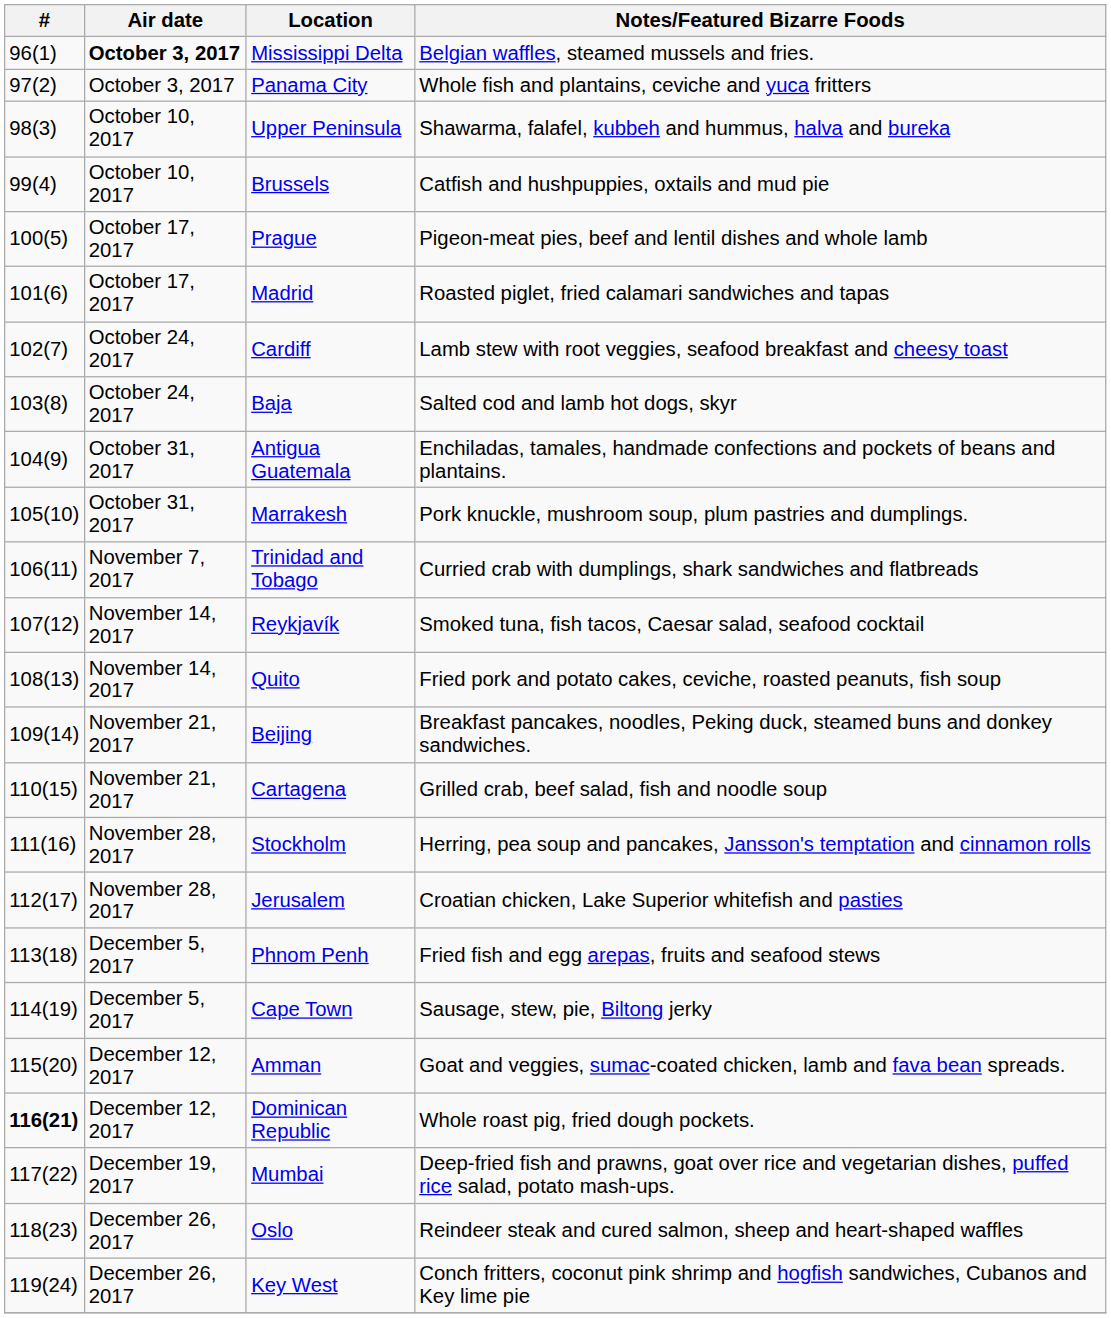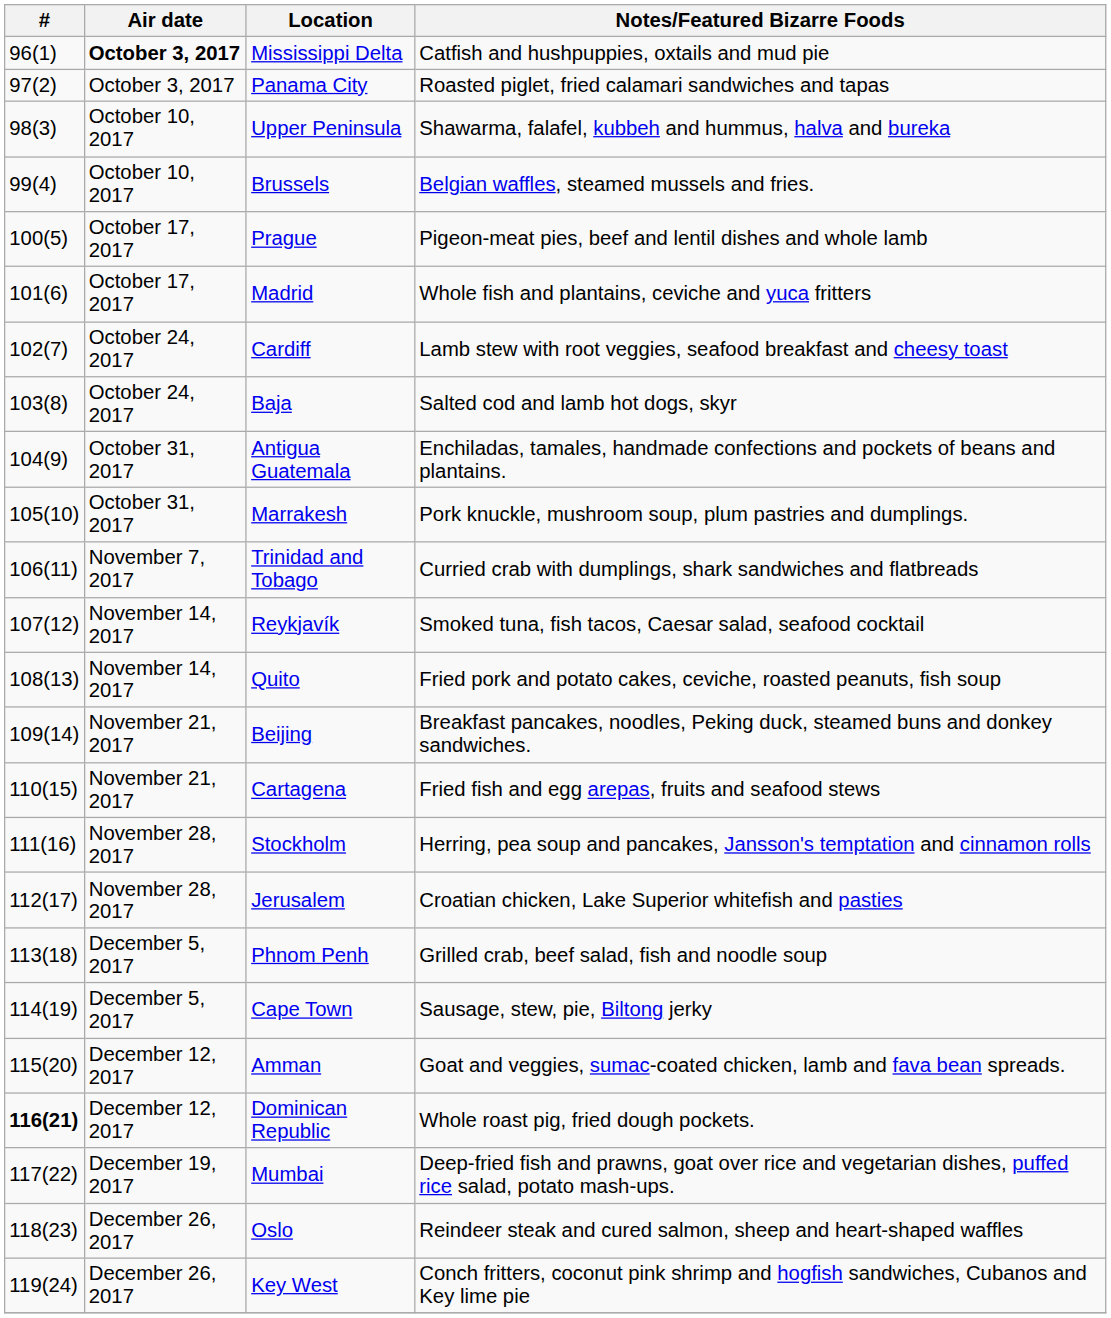 <table class="wikitable">
 <tr style="background:#EFEFEF">
 <th>#</th>
 <th>Air date</th>
 <th>Location</th>
 <th>Notes/Featured Bizarre Foods</th>
 </tr>
 <tr>
 <td>96(1)</td>
 <td><strong>October 3, 2017</strong></td>
 <td><a href='#'>Mississippi Delta</a></td>
-<td><a href='#'>Belgian waffles</a>, steamed mussels and fries.</td>
+<td>Catfish and hushpuppies, oxtails and mud pie</td>
 </tr>
 <tr>
 <td>97(2)</td>
 <td>October 3, 2017</td>
 <td><a href='#'>Panama City</a></td>
-<td>Whole fish and plantains, ceviche and <a href='#'>yuca</a> fritters</td>
+<td>Roasted piglet, fried calamari sandwiches and tapas</td>
 </tr>
 <tr>
 <td>98(3)</td>
 <td>October 10, 2017</td>
 <td><a href='#'>Upper Peninsula</a></td>
 <td>Shawarma, falafel, <a href='#'>kubbeh</a> and hummus, <a href='#'>halva</a> and <a href='#'>bureka</a></td>
 </tr>
 <tr>
 <td>99(4)</td>
 <td>October 10, 2017</td>
 <td><a href='#'>Brussels</a></td>
-<td>Catfish and hushpuppies, oxtails and mud pie</td>
+<td><a href='#'>Belgian waffles</a>, steamed mussels and fries.</td>
 </tr>
 <tr>
 <td>100(5)</td>
 <td>October 17, 2017</td>
 <td><a href='#'>Prague</a></td>
 <td>Pigeon-meat pies, beef and lentil dishes and whole lamb</td>
 </tr>
 <tr>
 <td>101(6)</td>
 <td>October 17, 2017</td>
 <td><a href='#'>Madrid</a></td>
-<td>Roasted piglet, fried calamari sandwiches and tapas</td>
+<td>Whole fish and plantains, ceviche and <a href='#'>yuca</a> fritters</td>
 </tr>
 <tr>
 <td>102(7)</td>
 <td>October 24, 2017</td>
 <td><a href='#'>Cardiff</a></td>
 <td>Lamb stew with root veggies, seafood breakfast and <a href='#'>cheesy toast</a></td>
 </tr>
 <tr>
 <td>103(8)</td>
 <td>October 24, 2017</td>
 <td><a href='#'>Baja</a></td>
 <td>Salted cod and lamb hot dogs, skyr</td>
 </tr>
 <tr>
 <td>104(9)</td>
 <td>October 31, 2017</td>
 <td><a href='#'>Antigua Guatemala</a></td>
 <td>Enchiladas, tamales, handmade confections and pockets of beans and plantains.</td>
 </tr>
 <tr>
 <td>105(10)</td>
 <td>October 31, 2017</td>
 <td><a href='#'>Marrakesh</a></td>
 <td>Pork knuckle, mushroom soup, plum pastries and dumplings.</td>
 </tr>
 <tr>
 <td>106(11)</td>
 <td>November 7, 2017</td>
 <td><a href='#'>Trinidad and Tobago</a></td>
 <td>Curried crab with dumplings, shark sandwiches and flatbreads</td>
 </tr>
 <tr>
 <td>107(12)</td>
 <td>November 14, 2017</td>
 <td><a href='#'>Reykjavík</a></td>
 <td>Smoked tuna, fish tacos, Caesar salad, seafood cocktail</td>
 </tr>
 <tr>
 <td>108(13)</td>
 <td>November 14, 2017</td>
 <td><a href='#'>Quito</a></td>
 <td>Fried pork and potato cakes, ceviche, roasted peanuts, fish soup</td>
 </tr>
 <tr>
 <td>109(14)</td>
 <td>November 21, 2017</td>
 <td><a href='#'>Beijing</a></td>
 <td>Breakfast pancakes, noodles, Peking duck, steamed buns and donkey sandwiches.</td>
 </tr>
 <tr>
 <td>110(15)</td>
 <td>November 21, 2017</td>
 <td><a href='#'>Cartagena</a></td>
-<td>Grilled crab, beef salad, fish and noodle soup</td>
+<td>Fried fish and egg <a href='#'>arepas</a>, fruits and seafood stews</td>
 </tr>
 <tr>
 <td>111(16)</td>
 <td>November 28, 2017</td>
 <td><a href='#'>Stockholm</a></td>
 <td>Herring, pea soup and pancakes, <a href='#'>Jansson's temptation</a> and <a href='#'>cinnamon rolls</a></td>
 </tr>
 <tr>
 <td>112(17)</td>
 <td>November 28, 2017</td>
 <td><a href='#'>Jerusalem</a></td>
 <td>Croatian chicken, Lake Superior whitefish and <a href='#'>pasties</a></td>
 </tr>
 <tr>
 <td>113(18)</td>
 <td>December 5, 2017</td>
 <td><a href='#'>Phnom Penh</a></td>
-<td>Fried fish and egg <a href='#'>arepas</a>, fruits and seafood stews</td>
+<td>Grilled crab, beef salad, fish and noodle soup</td>
 </tr>
 <tr>
 <td>114(19)</td>
 <td>December 5, 2017</td>
 <td><a href='#'>Cape Town</a></td>
 <td>Sausage, stew, pie, <a href='#'>Biltong</a> jerky</td>
 </tr>
 <tr>
 <td>115(20)</td>
 <td>December 12, 2017</td>
 <td><a href='#'>Amman</a></td>
 <td>Goat and veggies, <a href='#'>sumac</a>-coated chicken, lamb and <a href='#'>fava bean</a> spreads.</td>
 </tr>
 <tr>
 <td><strong>116(21)</strong></td>
 <td>December 12, 2017</td>
 <td><a href='#'>Dominican Republic</a></td>
 <td>Whole roast pig, fried dough pockets.</td>
 </tr>
 <tr>
 <td>117(22)</td>
 <td>December 19, 2017</td>
 <td><a href='#'>Mumbai</a></td>
 <td>Deep-fried fish and prawns, goat over rice and vegetarian dishes, <a href='#'>puffed rice</a> salad, potato mash-ups.</td>
 </tr>
 <tr>
 <td>118(23)</td>
 <td>December 26, 2017</td>
 <td><a href='#'>Oslo</a></td>
 <td>Reindeer steak and cured salmon, sheep and heart-shaped waffles</td>
 </tr>
 <tr>
 <td>119(24)</td>
 <td>December 26, 2017</td>
 <td><a href='#'>Key West</a></td>
 <td>Conch fritters, coconut pink shrimp and <a href='#'>hogfish</a> sandwiches, Cubanos and Key lime pie</td>
 </tr>
 <tr>
 </tr>
 </table>
